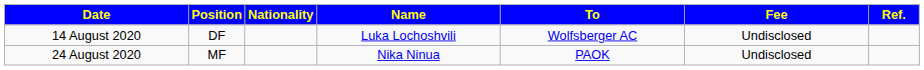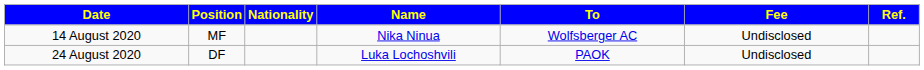 <table class="wikitable"  style="text-align:center; font-size:90%; ">
 <tr>
 <th style="background:#0000FF; color:#ffff00; width:200px;">Date</th>
 <th style="background:#0000FF; color:#ffff00; width:50px;">Position</th>
 <th style="background:#0000FF; color:#ffff00; width:50px;">Nationality</th>
 <th style="background:#0000FF; color:#ffff00; width:200px;">Name</th>
 <th style="background:#0000FF; color:#ffff00; width:200px;">To</th>
 <th style="background:#0000FF; color:#ffff00; width:200px;">Fee</th>
 <th style="background:#0000FF; color:#ffff00; width:50px;">Ref.</th>
 </tr>
 <tr>
 <td>14 August 2020</td>
-<td>DF</td>
+<td>MF</td>
 <td></td>
-<td><a href='#'>Luka Lochoshvili</a></td>
+<td><a href='#'>Nika Ninua</a></td>
 <td><a href='#'>Wolfsberger AC</a></td>
 <td>Undisclosed</td>
 <td></td>
 </tr>
 <tr>
 <td>24 August 2020</td>
-<td>MF</td>
+<td>DF</td>
 <td></td>
-<td><a href='#'>Nika Ninua</a></td>
+<td><a href='#'>Luka Lochoshvili</a></td>
 <td><a href='#'>PAOK</a></td>
 <td>Undisclosed</td>
 <td></td>
 </tr>
 </table>
